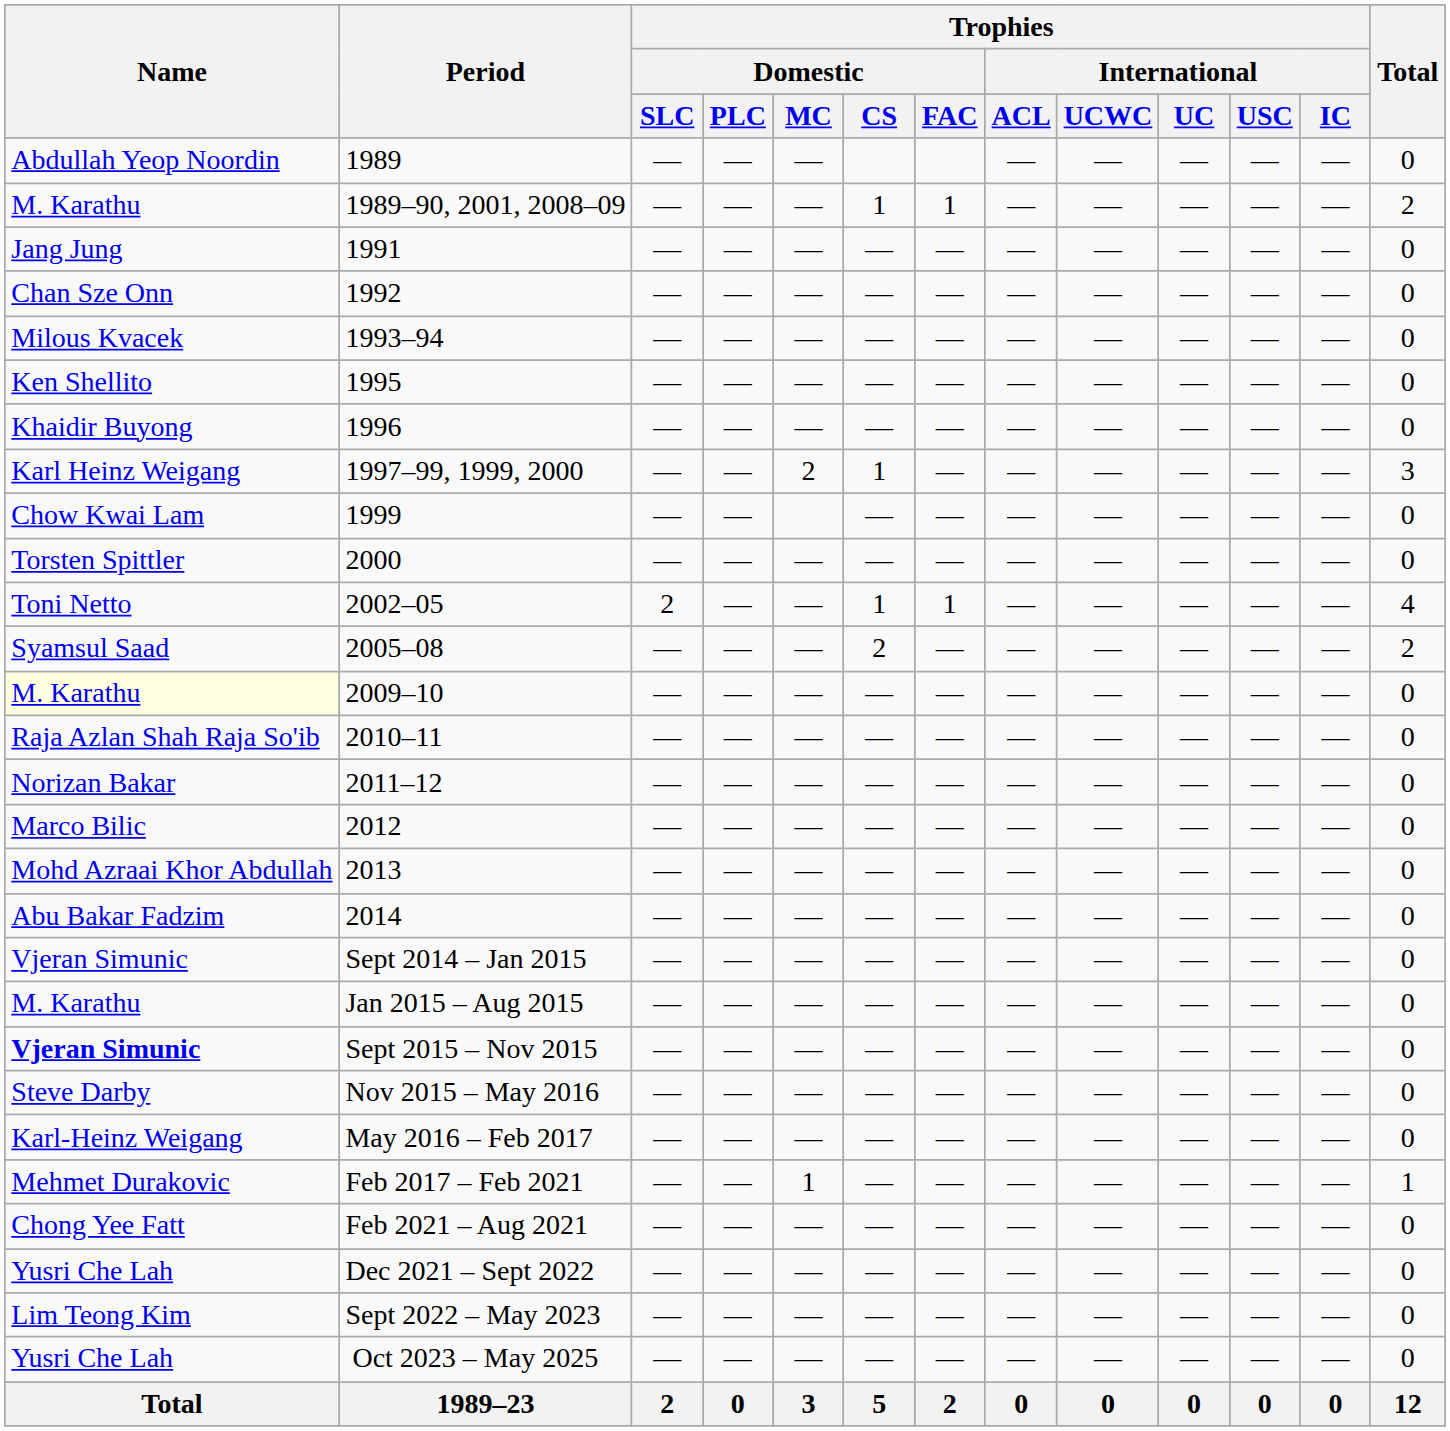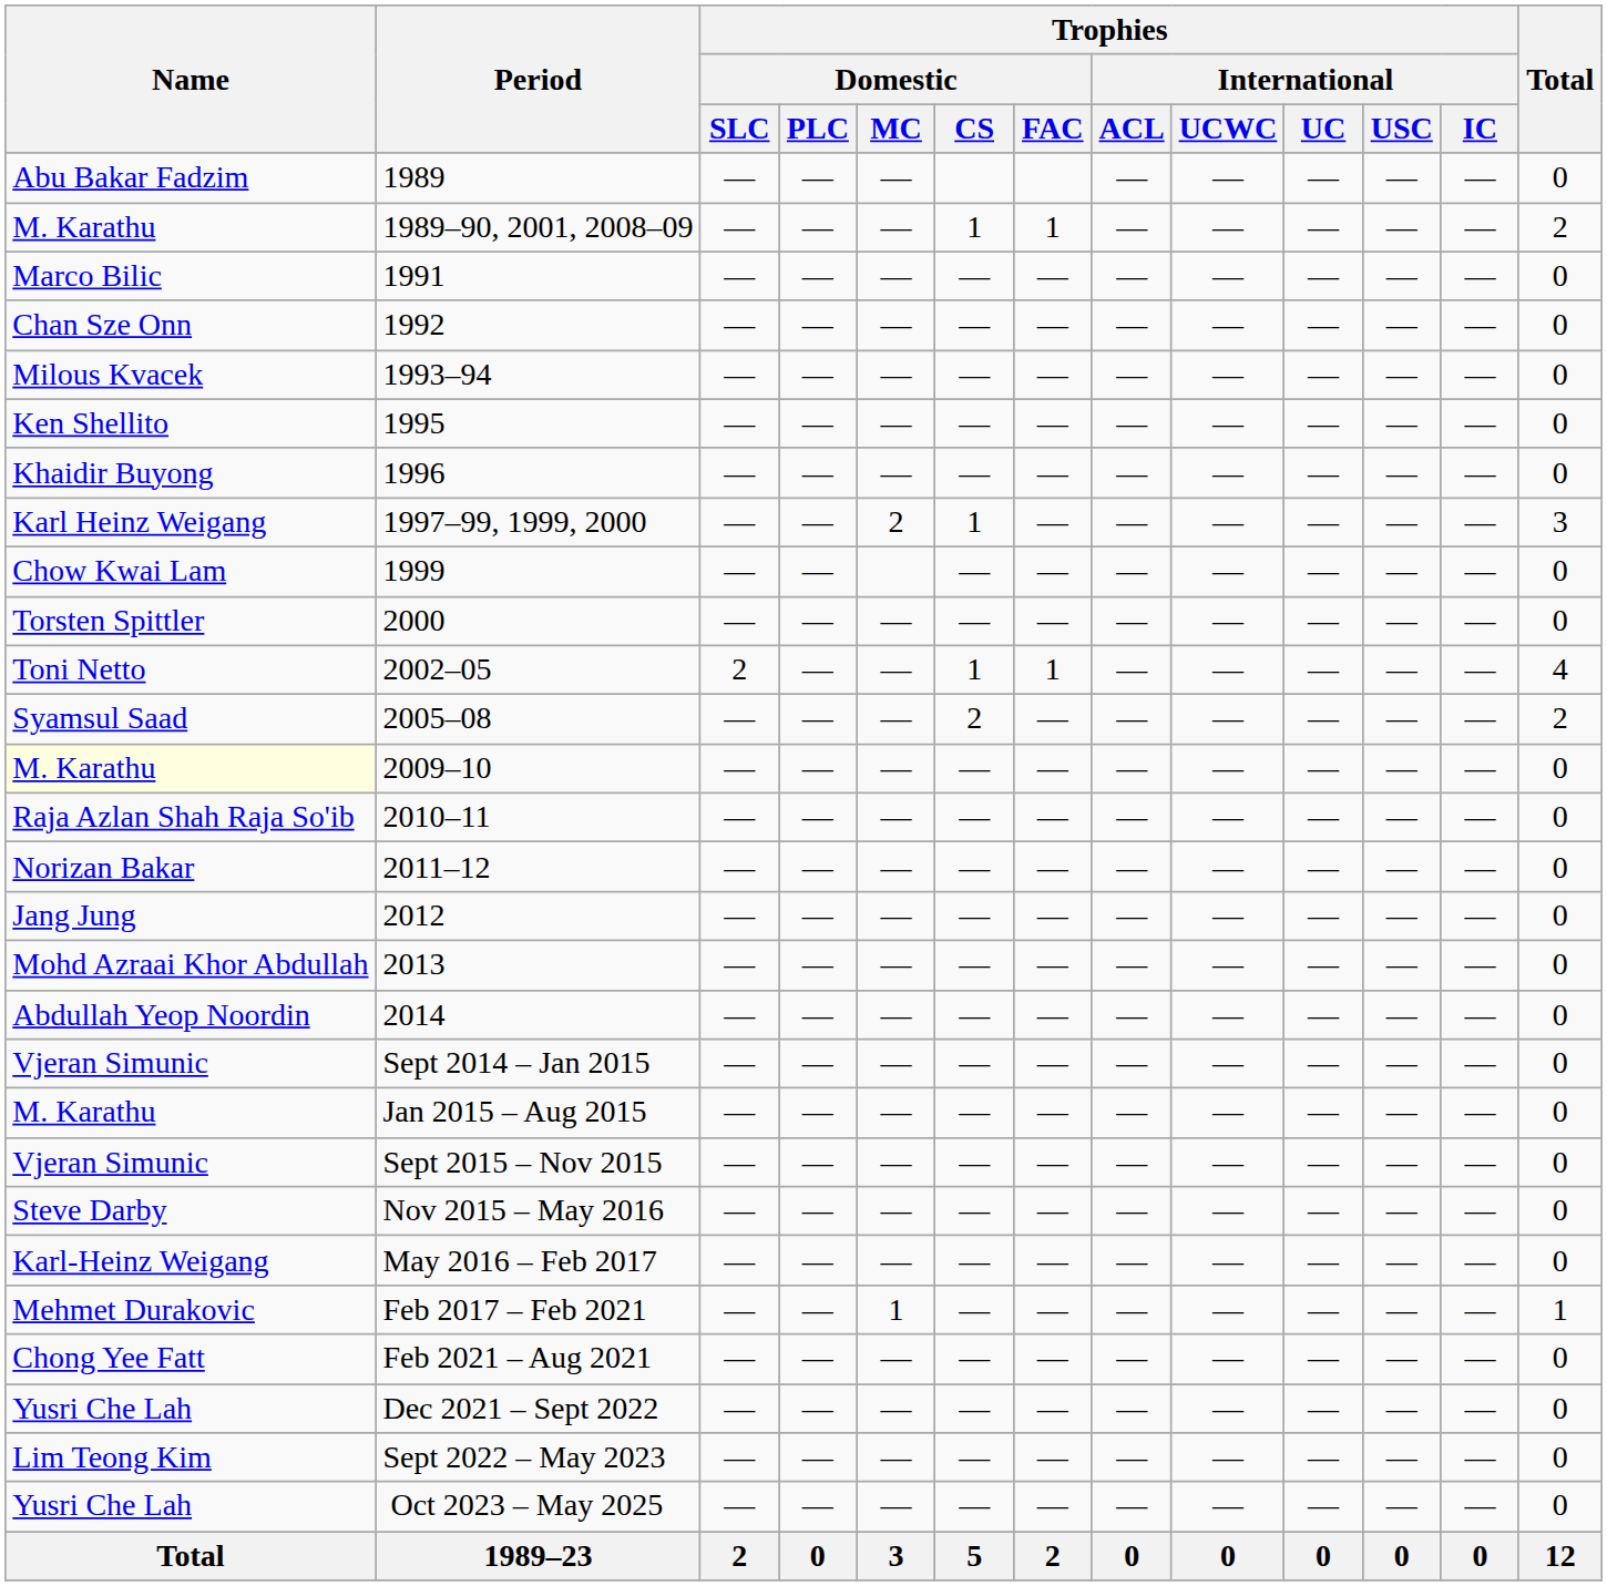 <table class="wikitable" style="text-align:center;">
 <tr>
 <th rowspan=3>Name</th>
 <th rowspan=3>Period</th>
 <th colspan=10>Trophies</th>
 <th rowspan=3>Total</th>
 </tr>
 <tr>
 <th colspan=5>Domestic</th>
 <th colspan=5>International</th>
 </tr>
 <tr>
 <th width=33><a href='#'>SLC</a></th>
 <th width=33><a href='#'>PLC</a></th>
 <th width=33><a href='#'>MC</a></th>
 <th width=33><a href='#'>CS</a></th>
 <th width=33><a href='#'>FAC</a></th>
 <th width=33><a href='#'>ACL</a></th>
 <th width=33><a href='#'>UCWC</a></th>
 <th width=33><a href='#'>UC</a></th>
 <th width=33><a href='#'>USC</a></th>
 <th width=33><a href='#'>IC</a></th>
 </tr>
 <tr>
-<td style="text-align:left"> <a href='#'>Abdullah Yeop Noordin</a></td>
+<td style="text-align:left"> <a href='#'>Abu Bakar Fadzim</a></td>
 <td style="text-align:left">1989</td>
 <td>—</td>
 <td>—</td>
 <td>—</td>
 <td></td>
 <td></td>
 <td>—</td>
 <td>—</td>
 <td>—</td>
 <td>—</td>
 <td>—</td>
 <td>0</td>
 </tr>
 <tr>
 <td style="text-align:left"> <a href='#'>M. Karathu</a></td>
 <td style="text-align:left">1989–90, 2001, 2008–09</td>
 <td>—</td>
 <td>—</td>
 <td>—</td>
 <td>1</td>
 <td>1</td>
 <td>—</td>
 <td>—</td>
 <td>—</td>
 <td>—</td>
 <td>—</td>
 <td>2</td>
 </tr>
 <tr>
-<td style="text-align:left"> <a href='#'>Jang Jung</a></td>
+<td style="text-align:left"> <a href='#'>Marco Bilic</a></td>
 <td style="text-align:left">1991</td>
 <td>—</td>
 <td>—</td>
 <td>—</td>
 <td>—</td>
 <td>—</td>
 <td>—</td>
 <td>—</td>
 <td>—</td>
 <td>—</td>
 <td>—</td>
 <td>0</td>
 </tr>
 <tr>
 <td style="text-align:left"> <a href='#'>Chan Sze Onn</a></td>
 <td style="text-align:left">1992</td>
 <td>—</td>
 <td>—</td>
 <td>—</td>
 <td>—</td>
 <td>—</td>
 <td>—</td>
 <td>—</td>
 <td>—</td>
 <td>—</td>
 <td>—</td>
 <td>0</td>
 </tr>
 <tr>
 <td style="text-align:left"> <a href='#'>Milous Kvacek</a></td>
 <td style="text-align:left">1993–94</td>
 <td>—</td>
 <td>—</td>
 <td>—</td>
 <td>—</td>
 <td>—</td>
 <td>—</td>
 <td>—</td>
 <td>—</td>
 <td>—</td>
 <td>—</td>
 <td>0</td>
 </tr>
 <tr>
 <td style="text-align:left"> <a href='#'>Ken Shellito</a></td>
 <td style="text-align:left">1995</td>
 <td>—</td>
 <td>—</td>
 <td>—</td>
 <td>—</td>
 <td>—</td>
 <td>—</td>
 <td>—</td>
 <td>—</td>
 <td>—</td>
 <td>—</td>
 <td>0</td>
 </tr>
 <tr>
 <td style="text-align:left"> <a href='#'>Khaidir Buyong</a></td>
 <td style="text-align:left">1996</td>
 <td>—</td>
 <td>—</td>
 <td>—</td>
 <td>—</td>
 <td>—</td>
 <td>—</td>
 <td>—</td>
 <td>—</td>
 <td>—</td>
 <td>—</td>
 <td>0</td>
 </tr>
 <tr>
 <td style="text-align:left"> <a href='#'>Karl Heinz Weigang</a></td>
 <td style="text-align:left">1997–99, 1999, 2000</td>
 <td>—</td>
 <td>—</td>
 <td>2</td>
 <td>1</td>
 <td>—</td>
 <td>—</td>
 <td>—</td>
 <td>—</td>
 <td>—</td>
 <td>—</td>
 <td>3</td>
 </tr>
 <tr>
 <td style="text-align:left"> <a href='#'>Chow Kwai Lam</a></td>
 <td style="text-align:left">1999</td>
 <td>—</td>
 <td>—</td>
 <td></td>
 <td>—</td>
 <td>—</td>
 <td>—</td>
 <td>—</td>
 <td>—</td>
 <td>—</td>
 <td>—</td>
 <td>0</td>
 </tr>
 <tr>
 <td style="text-align:left"> <a href='#'>Torsten Spittler</a></td>
 <td style="text-align:left">2000</td>
 <td>—</td>
 <td>—</td>
 <td>—</td>
 <td>—</td>
 <td>—</td>
 <td>—</td>
 <td>—</td>
 <td>—</td>
 <td>—</td>
 <td>—</td>
 <td>0</td>
 </tr>
 <tr>
 <td style="text-align:left"> <a href='#'>Toni Netto</a></td>
 <td style="text-align:left">2002–05</td>
 <td>2</td>
 <td>—</td>
 <td>—</td>
 <td>1</td>
 <td>1</td>
 <td>—</td>
 <td>—</td>
 <td>—</td>
 <td>—</td>
 <td>—</td>
 <td>4</td>
 </tr>
 <tr>
 <td style="text-align:left"> <a href='#'>Syamsul Saad</a></td>
 <td style="text-align:left">2005–08</td>
 <td>—</td>
 <td>—</td>
 <td>—</td>
 <td>2</td>
 <td>—</td>
 <td>—</td>
 <td>—</td>
 <td>—</td>
 <td>—</td>
 <td>—</td>
 <td>2</td>
 </tr>
 <tr>
 <td style="background: lightyellow; text-align:left"> <a href='#'>M. Karathu</a></td>
 <td style="text-align:left">2009–10</td>
 <td>—</td>
 <td>—</td>
 <td>—</td>
 <td>—</td>
 <td>—</td>
 <td>—</td>
 <td>—</td>
 <td>—</td>
 <td>—</td>
 <td>—</td>
 <td>0</td>
 </tr>
 <tr>
 <td style="text-align:left"> <a href='#'>Raja Azlan Shah Raja So'ib</a></td>
 <td style="text-align:left">2010–11</td>
 <td>—</td>
 <td>—</td>
 <td>—</td>
 <td>—</td>
 <td>—</td>
 <td>—</td>
 <td>—</td>
 <td>—</td>
 <td>—</td>
 <td>—</td>
 <td>0</td>
 </tr>
 <tr>
 <td style="text-align:left"> <a href='#'>Norizan Bakar</a></td>
 <td style="text-align:left">2011–12</td>
 <td>—</td>
 <td>—</td>
 <td>—</td>
 <td>—</td>
 <td>—</td>
 <td>—</td>
 <td>—</td>
 <td>—</td>
 <td>—</td>
 <td>—</td>
 <td>0</td>
 </tr>
 <tr>
-<td style="text-align:left"> <a href='#'>Marco Bilic</a></td>
+<td style="text-align:left"> <a href='#'>Jang Jung</a></td>
 <td style="text-align:left">2012</td>
 <td>—</td>
 <td>—</td>
 <td>—</td>
 <td>—</td>
 <td>—</td>
 <td>—</td>
 <td>—</td>
 <td>—</td>
 <td>—</td>
 <td>—</td>
 <td>0</td>
 </tr>
 <tr>
 <td style="text-align:left"> <a href='#'>Mohd Azraai Khor Abdullah</a></td>
 <td style="text-align:left">2013</td>
 <td>—</td>
 <td>—</td>
 <td>—</td>
 <td>—</td>
 <td>—</td>
 <td>—</td>
 <td>—</td>
 <td>—</td>
 <td>—</td>
 <td>—</td>
 <td>0</td>
 </tr>
 <tr>
-<td style="text-align:left"> <a href='#'>Abu Bakar Fadzim</a></td>
+<td style="text-align:left"> <a href='#'>Abdullah Yeop Noordin</a></td>
 <td style="text-align:left">2014</td>
 <td>—</td>
 <td>—</td>
 <td>—</td>
 <td>—</td>
 <td>—</td>
 <td>—</td>
 <td>—</td>
 <td>—</td>
 <td>—</td>
 <td>—</td>
 <td>0</td>
 </tr>
 <tr>
 <td style="text-align:left"> <a href='#'>Vjeran Simunic</a></td>
 <td style="text-align:left">Sept 2014 – Jan 2015</td>
 <td>—</td>
 <td>—</td>
 <td>—</td>
 <td>—</td>
 <td>—</td>
 <td>—</td>
 <td>—</td>
 <td>—</td>
 <td>—</td>
 <td>—</td>
 <td>0</td>
 </tr>
 <tr>
 <td style="text-align:left"> <a href='#'>M. Karathu</a></td>
 <td style="text-align:left">Jan 2015 – Aug 2015</td>
 <td>—</td>
 <td>—</td>
 <td>—</td>
 <td>—</td>
 <td>—</td>
 <td>—</td>
 <td>—</td>
 <td>—</td>
 <td>—</td>
 <td>—</td>
 <td>0</td>
 </tr>
 <tr>
-<td style="text-align:left"><strong> <a href='#'>Vjeran Simunic</a></strong></td>
+<td style="text-align:left"> <a href='#'>Vjeran Simunic</a></td>
 <td style="text-align:left">Sept 2015 – Nov 2015</td>
 <td>—</td>
 <td>—</td>
 <td>—</td>
 <td>—</td>
 <td>—</td>
 <td>—</td>
 <td>—</td>
 <td>—</td>
 <td>—</td>
 <td>—</td>
 <td>0</td>
 </tr>
 <tr>
 <td style="text-align:left"> <a href='#'>Steve Darby</a></td>
 <td style="text-align:left">Nov 2015 – May 2016</td>
 <td>—</td>
 <td>—</td>
 <td>—</td>
 <td>—</td>
 <td>—</td>
 <td>—</td>
 <td>—</td>
 <td>—</td>
 <td>—</td>
 <td>—</td>
 <td>0</td>
 </tr>
 <tr>
 <td style="text-align:left"> <a href='#'>Karl-Heinz Weigang</a></td>
 <td style="text-align:left">May 2016 – Feb 2017</td>
 <td>—</td>
 <td>—</td>
 <td>—</td>
 <td>—</td>
 <td>—</td>
 <td>—</td>
 <td>—</td>
 <td>—</td>
 <td>—</td>
 <td>—</td>
 <td>0</td>
 </tr>
 <tr>
 <td style="text-align:left"> <a href='#'>Mehmet Durakovic</a></td>
 <td style="text-align:left">Feb 2017 – Feb 2021</td>
 <td>—</td>
 <td>—</td>
 <td>1</td>
 <td>—</td>
 <td>—</td>
 <td>—</td>
 <td>—</td>
 <td>—</td>
 <td>—</td>
 <td>—</td>
 <td>1</td>
 </tr>
 <tr>
 <td style="text-align:left"> <a href='#'>Chong Yee Fatt</a></td>
 <td style="text-align:left">Feb 2021 – Aug 2021</td>
 <td>—</td>
 <td>—</td>
 <td>—</td>
 <td>—</td>
 <td>—</td>
 <td>—</td>
 <td>—</td>
 <td>—</td>
 <td>—</td>
 <td>—</td>
 <td>0</td>
 </tr>
 <tr>
 <td style="text-align:left"> <a href='#'>Yusri Che Lah</a></td>
 <td style="text-align:left">Dec 2021 – Sept 2022</td>
 <td>—</td>
 <td>—</td>
 <td>—</td>
 <td>—</td>
 <td>—</td>
 <td>—</td>
 <td>—</td>
 <td>—</td>
 <td>—</td>
 <td>—</td>
 <td>0</td>
 </tr>
 <tr>
 <td style="text-align:left"> <a href='#'>Lim Teong Kim</a></td>
 <td style="text-align:left">Sept 2022 – May 2023</td>
 <td>—</td>
 <td>—</td>
 <td>—</td>
 <td>—</td>
 <td>—</td>
 <td>—</td>
 <td>—</td>
 <td>—</td>
 <td>—</td>
 <td>—</td>
 <td>0</td>
 </tr>
 <tr>
 <td style="text-align:left"> <a href='#'>Yusri Che Lah</a></td>
 <td style="text-align:left"> Oct 2023 – May 2025</td>
 <td>—</td>
 <td>—</td>
 <td>—</td>
 <td>—</td>
 <td>—</td>
 <td>—</td>
 <td>—</td>
 <td>—</td>
 <td>—</td>
 <td>—</td>
 <td>0</td>
 </tr>
 <tr>
 <th>Total</th>
 <th>1989–23</th>
 <th>2</th>
 <th>0</th>
 <th>3</th>
 <th>5</th>
 <th>2</th>
 <th>0</th>
 <th>0</th>
 <th>0</th>
 <th>0</th>
 <th>0</th>
 <th>12</th>
 </tr>
 </table>
